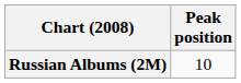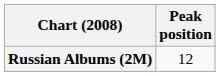 <table class="wikitable plainrowheaders">
 <tr>
 <th scope="col">Chart (2008)</th>
 <th scope="col">Peak<br>position</th>
 </tr>
 <tr>
 <th scope="row">Russian Albums (2M)</th>
-<td style="text-align:center;">10</td>
+<td style="text-align:center;">12</td>
 </tr>
 </table>
